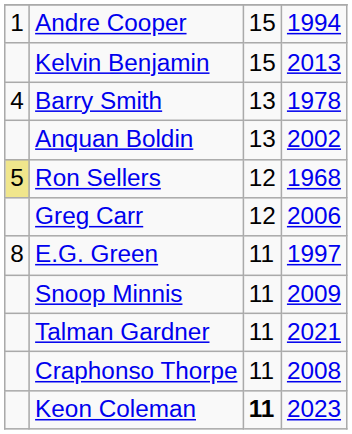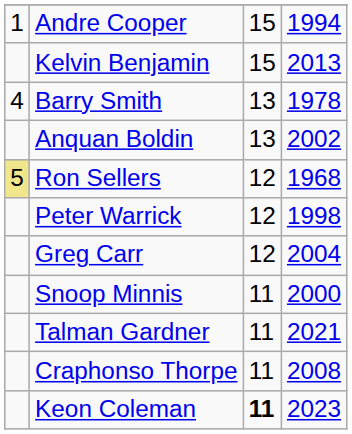 <table class="wikitable">
 <tr>
 </tr>
 <tr>
 <td>1</td>
 <td><a href='#'>Andre Cooper</a></td>
 <td>15</td>
 <td><a href='#'>1994</a></td>
 </tr>
 <tr>
 <td></td>
 <td><a href='#'>Kelvin Benjamin</a></td>
 <td>15</td>
 <td><a href='#'>2013</a></td>
 </tr>
 <tr>
 <td>4</td>
 <td><a href='#'>Barry Smith</a></td>
 <td>13</td>
 <td><a href='#'>1978</a></td>
 </tr>
 <tr>
 <td></td>
 <td><a href='#'>Anquan Boldin</a></td>
 <td>13</td>
 <td><a href='#'>2002</a></td>
 </tr>
 <tr>
 <td style="background: khaki;">5</td>
 <td><a href='#'>Ron Sellers</a></td>
 <td>12</td>
 <td><a href='#'>1968</a></td>
 </tr>
 <tr>
 <td></td>
+<td><a href='#'>Peter Warrick</a></td>
+<td>12</td>
+<td><a href='#'>1998</a></td>
+</tr>
+<tr>
+<td></td>
 <td><a href='#'>Greg Carr</a></td>
 <td>12</td>
-<td><a href='#'>2006</a></td>
-</tr>
-<tr>
-<td>8</td>
-<td><a href='#'>E.G. Green</a></td>
-<td>11</td>
-<td><a href='#'>1997</a></td>
+<td><a href='#'>2004</a></td>
 </tr>
 <tr>
 <td></td>
 <td><a href='#'>Snoop Minnis</a></td>
 <td>11</td>
-<td><a href='#'>2009</a></td>
+<td><a href='#'>2000</a></td>
 </tr>
 <tr>
 <td></td>
 <td><a href='#'>Talman Gardner</a></td>
 <td>11</td>
 <td><a href='#'>2021</a></td>
 </tr>
 <tr>
 <td></td>
 <td><a href='#'>Craphonso Thorpe</a></td>
 <td>11</td>
 <td><a href='#'>2008</a></td>
 </tr>
 <tr>
 <td></td>
 <td><a href='#'>Keon Coleman</a></td>
 <td><strong>11</strong></td>
 <td><a href='#'>2023</a></td>
 </tr>
 </table>
